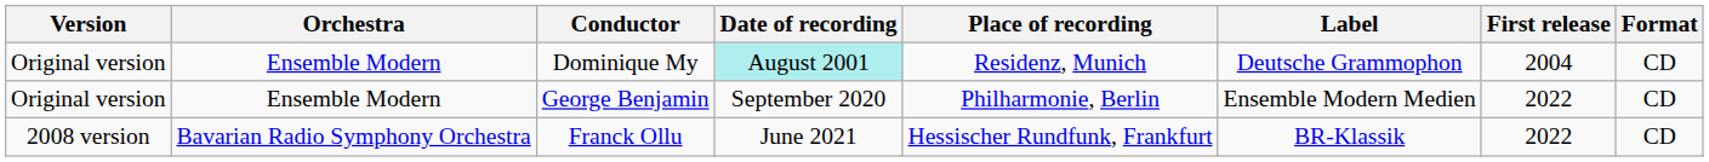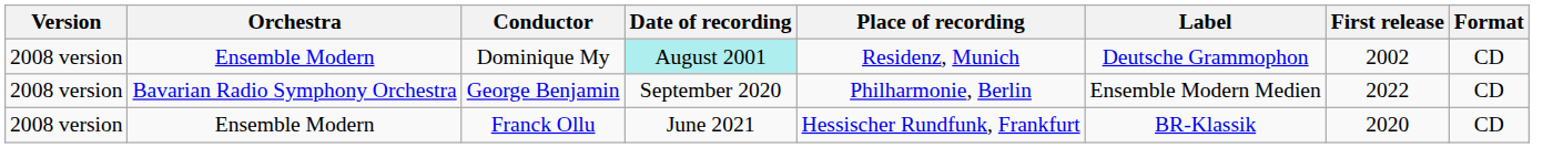 <table class="wikitable">
 <tr>
 <th>Version</th>
 <th>Orchestra</th>
 <th>Conductor</th>
 <th>Date of recording</th>
 <th>Place of recording</th>
 <th>Label</th>
 <th>First release</th>
 <th>Format</th>
 </tr>
 <tr>
-<td align="center">Original version</td>
+<td align="center">2008 version</td>
 <td align="center"><a href='#'>Ensemble Modern</a></td>
 <td align="center">Dominique My</td>
 <td align="center" style="background: paleturquoise;">August 2001</td>
 <td align="center"><a href='#'>Residenz</a>, <a href='#'>Munich</a></td>
 <td align="center"><a href='#'>Deutsche Grammophon</a></td>
-<td align="center">2004</td>
+<td align="center">2002</td>
 <td align="center">CD</td>
 </tr>
 <tr>
-<td align="center">Original version</td>
-<td align="center">Ensemble Modern</td>
+<td align="center">2008 version</td>
+<td align="center"><a href='#'>Bavarian Radio Symphony Orchestra</a></td>
 <td align="center"><a href='#'>George Benjamin</a></td>
 <td align="center">September 2020</td>
 <td align="center"><a href='#'>Philharmonie</a>, <a href='#'>Berlin</a></td>
 <td align="center">Ensemble Modern Medien</td>
 <td align="center">2022</td>
 <td align="center">CD</td>
 </tr>
 <tr>
 <td align="center">2008 version</td>
-<td align="center"><a href='#'>Bavarian Radio Symphony Orchestra</a></td>
+<td align="center">Ensemble Modern</td>
 <td align="center"><a href='#'>Franck Ollu</a></td>
 <td align="center">June 2021</td>
 <td align="center"><a href='#'>Hessischer Rundfunk</a>, <a href='#'>Frankfurt</a></td>
 <td align="center"><a href='#'>BR-Klassik</a></td>
-<td align="center">2022</td>
+<td align="center">2020</td>
 <td align="center">CD</td>
 </tr>
 </table>
